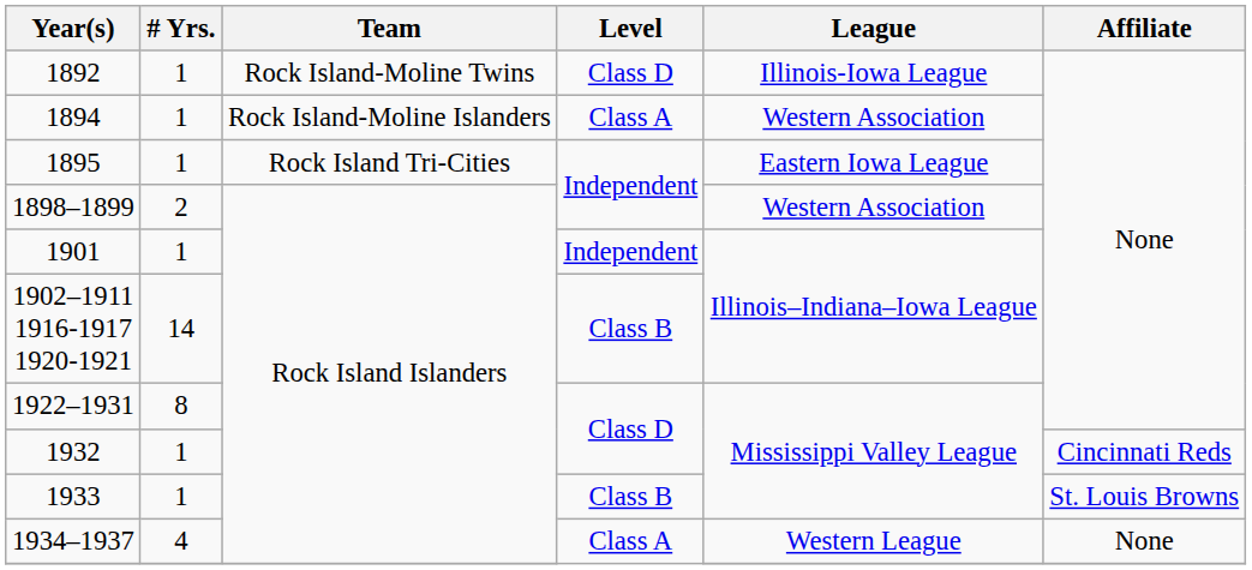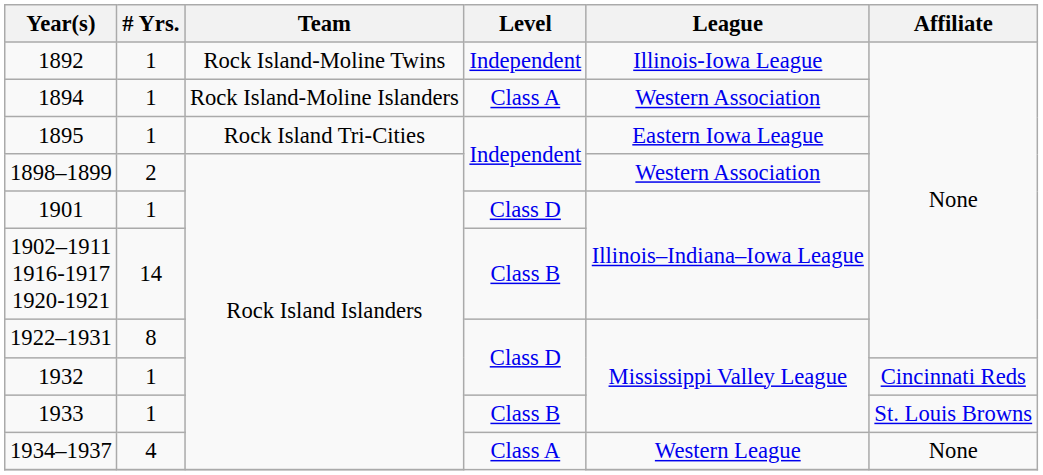 <table class="wikitable" style="text-align:center; font-size: 95%;">
 <tr>
 <th>Year(s)</th>
 <th># Yrs.</th>
 <th>Team</th>
 <th>Level</th>
 <th>League</th>
 <th>Affiliate</th>
 </tr>
 <tr>
 <td>1892</td>
 <td>1</td>
 <td>Rock Island-Moline Twins</td>
-<td><a href='#'>Class D</a></td>
+<td><a href='#'>Independent</a></td>
 <td><a href='#'>Illinois-Iowa League</a></td>
 <td rowspan=7>None</td>
 </tr>
 <tr>
 <td>1894</td>
 <td>1</td>
 <td>Rock Island-Moline Islanders</td>
 <td><a href='#'>Class A</a></td>
 <td><a href='#'>Western Association</a></td>
 </tr>
 <tr>
 <td>1895</td>
 <td>1</td>
 <td>Rock Island Tri-Cities</td>
 <td rowspan=2><a href='#'>Independent</a></td>
 <td><a href='#'>Eastern Iowa League</a></td>
 </tr>
 <tr>
 <td>1898–1899</td>
 <td>2</td>
 <td rowspan=7>Rock Island Islanders</td>
 <td><a href='#'>Western Association</a></td>
 </tr>
 <tr>
 <td>1901</td>
 <td>1</td>
-<td><a href='#'>Independent</a></td>
+<td><a href='#'>Class D</a></td>
 <td rowspan=2><a href='#'>Illinois–Indiana–Iowa League</a></td>
 </tr>
 <tr>
 <td>1902–1911<br> 1916-1917<br> 1920-1921</td>
 <td>14</td>
 <td><a href='#'>Class B</a></td>
 </tr>
 <tr>
 <td>1922–1931</td>
 <td>8</td>
 <td rowspan=2><a href='#'>Class D</a></td>
 <td rowspan=3><a href='#'>Mississippi Valley League</a></td>
 </tr>
 <tr>
 <td>1932</td>
 <td>1</td>
 <td><a href='#'>Cincinnati Reds</a></td>
 </tr>
 <tr>
 <td>1933</td>
 <td>1</td>
 <td><a href='#'>Class B</a></td>
 <td><a href='#'>St. Louis Browns</a></td>
 </tr>
 <tr>
 <td>1934–1937</td>
 <td>4</td>
 <td rowspan=2><a href='#'>Class A</a></td>
 <td><a href='#'>Western League</a></td>
 <td>None</td>
 </tr>
 <tr>
 </tr>
 </table>
